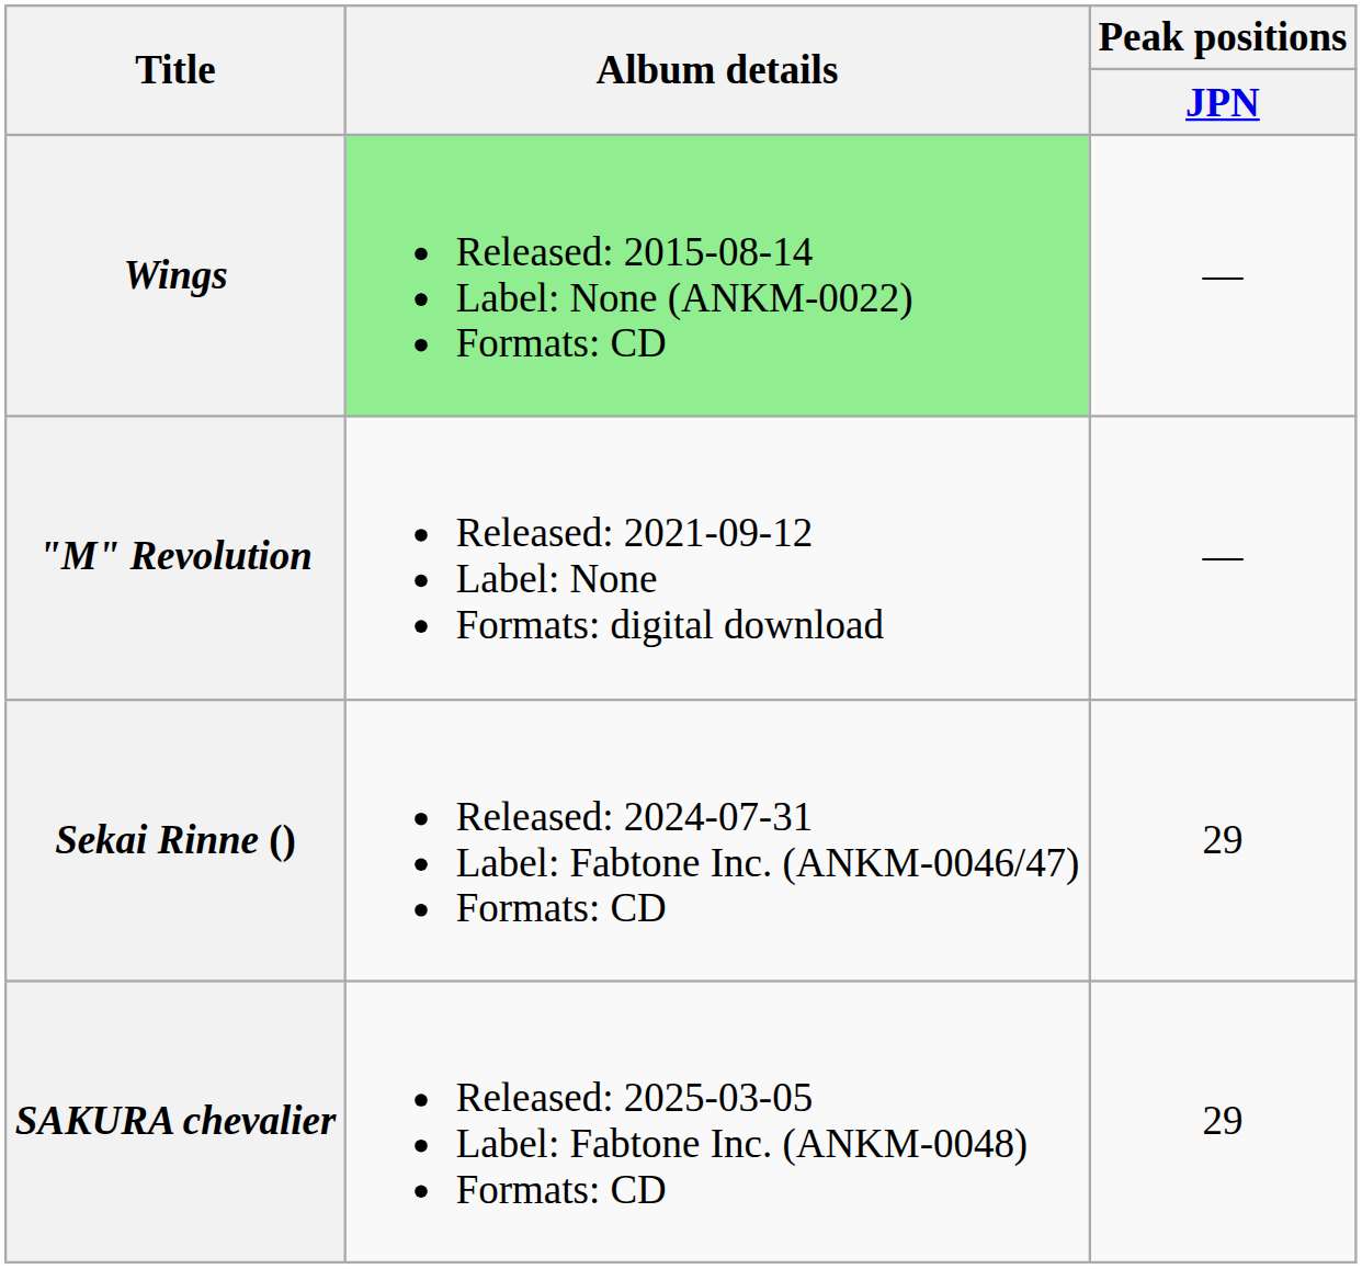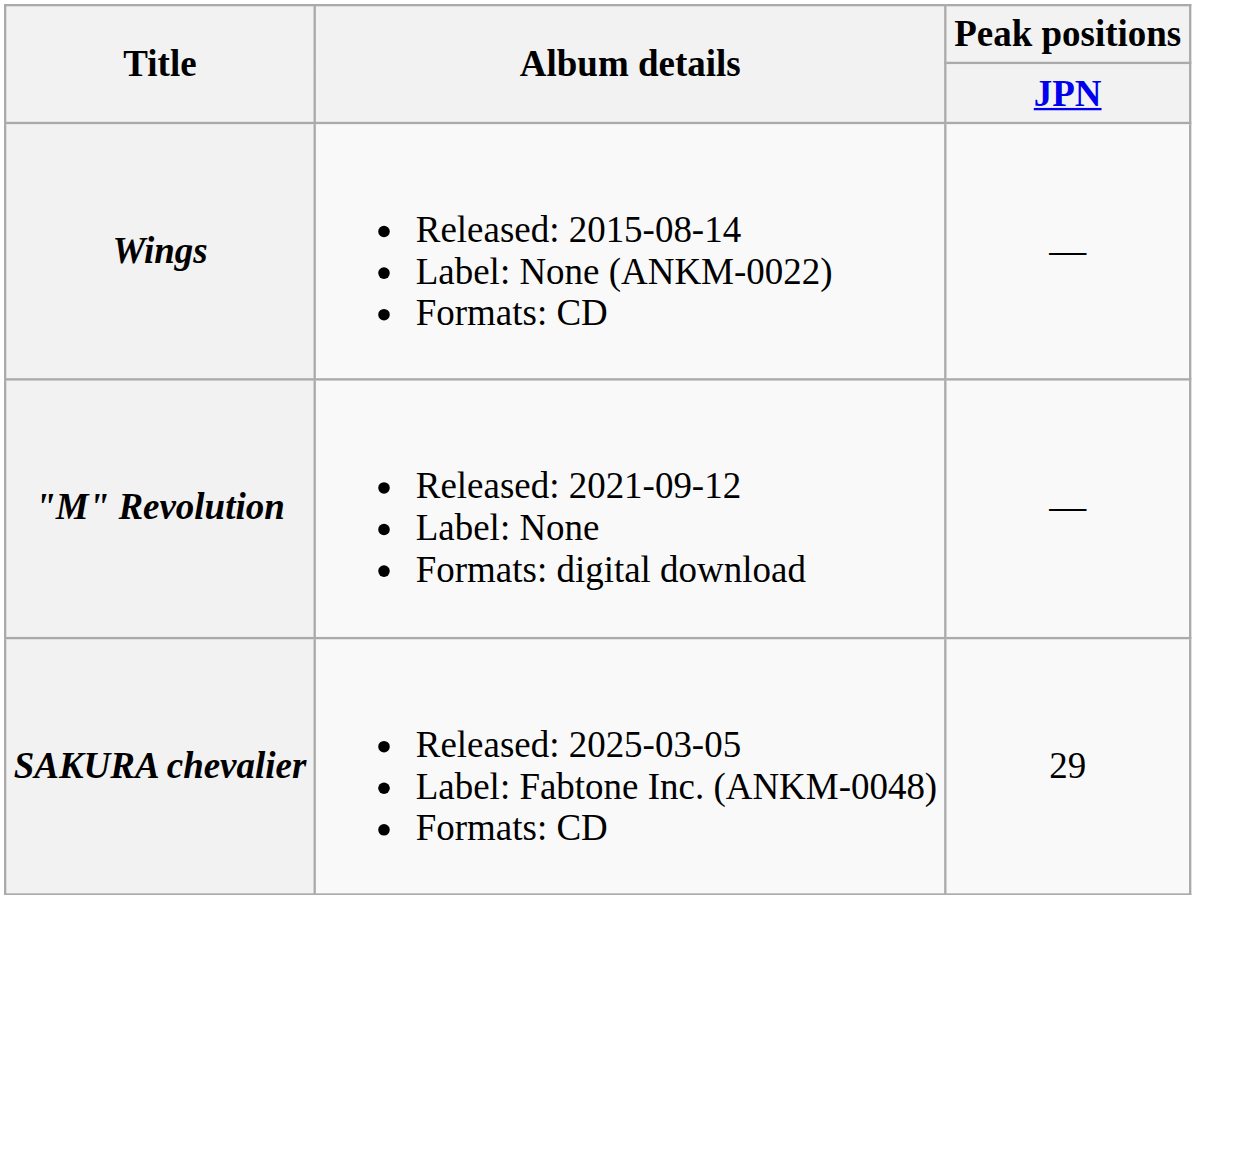 <table class="wikitable plainrowheaders">
 <tr>
 <th scope="col" rowspan="2">Title</th>
 <th scope="col" rowspan="2">Album details</th>
 <th scope="col" colspan="1">Peak positions</th>
 </tr>
 <tr>
 <th scope="col"><a href='#'>JPN</a><br></th>
 </tr>
 <tr>
 <th scope="row"><em>Wings</em></th>
-<td style="background: lightgreen;"><br><ul><li>Released: 2015-08-14</li><li>Label: None (ANKM-0022)</li><li>Formats: CD</li></ul></td>
+<td><br><ul><li>Released: 2015-08-14</li><li>Label: None (ANKM-0022)</li><li>Formats: CD</li></ul></td>
 <td align="center">—</td>
 </tr>
 <tr>
 <th scope="row"><em>"M" Revolution</em></th>
 <td><br><ul><li>Released: 2021-09-12</li><li>Label: None</li><li>Formats: digital download</li></ul></td>
 <td align="center">—</td>
 </tr>
 <tr>
-<th scope="row"><em>Sekai Rinne</em> ()</th>
-<td><br><ul><li>Released: 2024-07-31</li><li>Label: Fabtone Inc. (ANKM-0046/47)</li><li>Formats: CD</li></ul></td>
-<td align="center">29</td>
-</tr>
-<tr>
 <th scope="row"><em>SAKURA chevalier</em></th>
 <td><br><ul><li>Released: 2025-03-05</li><li>Label: Fabtone Inc. (ANKM-0048)</li><li>Formats: CD</li></ul></td>
 <td align="center">29</td>
 </tr>
 </table>
